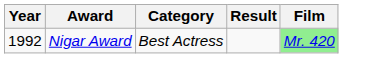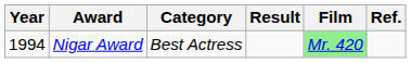 <table class="wikitable">
 <tr>
 <th>Year</th>
 <th>Award</th>
 <th>Category</th>
 <th>Result</th>
 <th>Film</th>
+<th>Ref.</th>
 </tr>
 <tr>
-<td>1992</td>
+<td>1994</td>
 <td><em><a href='#'>Nigar Award</a></em></td>
 <td><em>Best Actress</em></td>
 <td></td>
 <td style="background: lightgreen;"><em><a href='#'>Mr. 420</a></em></td>
+<td></td>
 </tr>
 </table>
